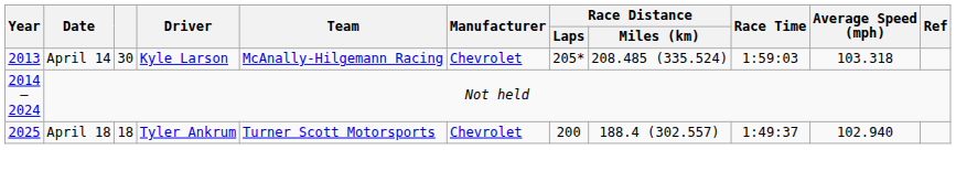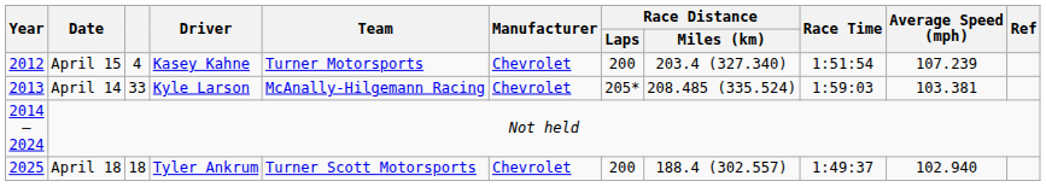 <table class="wikitable" style="font-size: 95%;">
 <tr>
 <th rowspan="2">Year</th>
 <th rowspan="2">Date</th>
 <th rowspan="2"></th>
 <th rowspan="2">Driver</th>
 <th rowspan="2">Team</th>
 <th rowspan="2">Manufacturer</th>
 <th colspan="2">Race Distance</th>
 <th rowspan="2">Race Time</th>
 <th rowspan="2">Average Speed<br>(mph)</th>
 <th rowspan="2">Ref</th>
 </tr>
 <tr>
 <th>Laps</th>
 <th>Miles (km)</th>
 </tr>
 <tr>
+<td><a href='#'>2012</a></td>
+<td>April 15</td>
+<td align="center">4</td>
+<td><a href='#'>Kasey Kahne</a></td>
+<td><a href='#'>Turner Motorsports</a></td>
+<td><a href='#'>Chevrolet</a></td>
+<td align="center">200</td>
+<td align="center">203.4 (327.340)</td>
+<td align="center">1:51:54</td>
+<td align="center">107.239</td>
+<td align="center"></td>
+</tr>
+<tr>
 <td><a href='#'>2013</a></td>
 <td>April 14</td>
-<td align="center">30</td>
+<td align="center">33</td>
 <td><a href='#'>Kyle Larson</a></td>
 <td><a href='#'>McAnally-Hilgemann Racing</a></td>
 <td><a href='#'>Chevrolet</a></td>
 <td align="center">205*</td>
 <td align="center">208.485 (335.524)</td>
 <td align="center">1:59:03</td>
-<td align="center">103.318</td>
+<td align="center">103.381</td>
 <td align="center"></td>
 </tr>
 <tr>
 <td align=center><a href='#'>2014</a><br>–<br><a href='#'>2024</a></td>
 <td colspan=10 align=center><em>Not held</em></td>
 </tr>
 <tr>
 <td><a href='#'>2025</a></td>
 <td>April 18</td>
 <td align="center">18</td>
 <td><a href='#'>Tyler Ankrum</a></td>
 <td><a href='#'>Turner Scott Motorsports</a></td>
 <td><a href='#'>Chevrolet</a></td>
 <td align="center">200</td>
 <td align="center">188.4 (302.557)</td>
 <td align="center">1:49:37</td>
 <td align="center">102.940</td>
 <td align="center"></td>
 </tr>
 </table>
